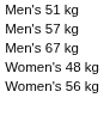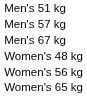 <table>
 <tr>
 <td rowspan=2>Men's 51 kg</td>
 <td rowspan=2></td>
 <td rowspan=2></td>
 <td></td>
 </tr>
 <tr>
 <td></td>
 </tr>
 <tr>
 <td rowspan=2>Men's 57 kg</td>
 <td rowspan=2></td>
 <td rowspan=2></td>
 <td></td>
 </tr>
 <tr>
 <td></td>
 </tr>
 <tr Toch Rachnan>
 <td rowspan=2>Men's 67 kg</td>
 <td rowspan=2></td>
 <td rowspan=2></td>
 <td></td>
 </tr>
 <tr>
 <td></td>
 </tr>
 <tr>
 <td rowspan=2>Women's 48 kg</td>
 <td rowspan=2></td>
 <td rowspan=2></td>
 <td></td>
 </tr>
 <tr>
 <td></td>
 </tr>
 <tr>
 <td rowspan=2>Women's 56 kg</td>
 <td rowspan=2></td>
 <td rowspan=2></td>
 <td></td>
 </tr>
 <tr>
 <td></td>
 </tr>
+<tr>
+<td>Women's 65 kg</td>
+<td></td>
+<td></td>
+<td></td>
+</tr>
 </table>
